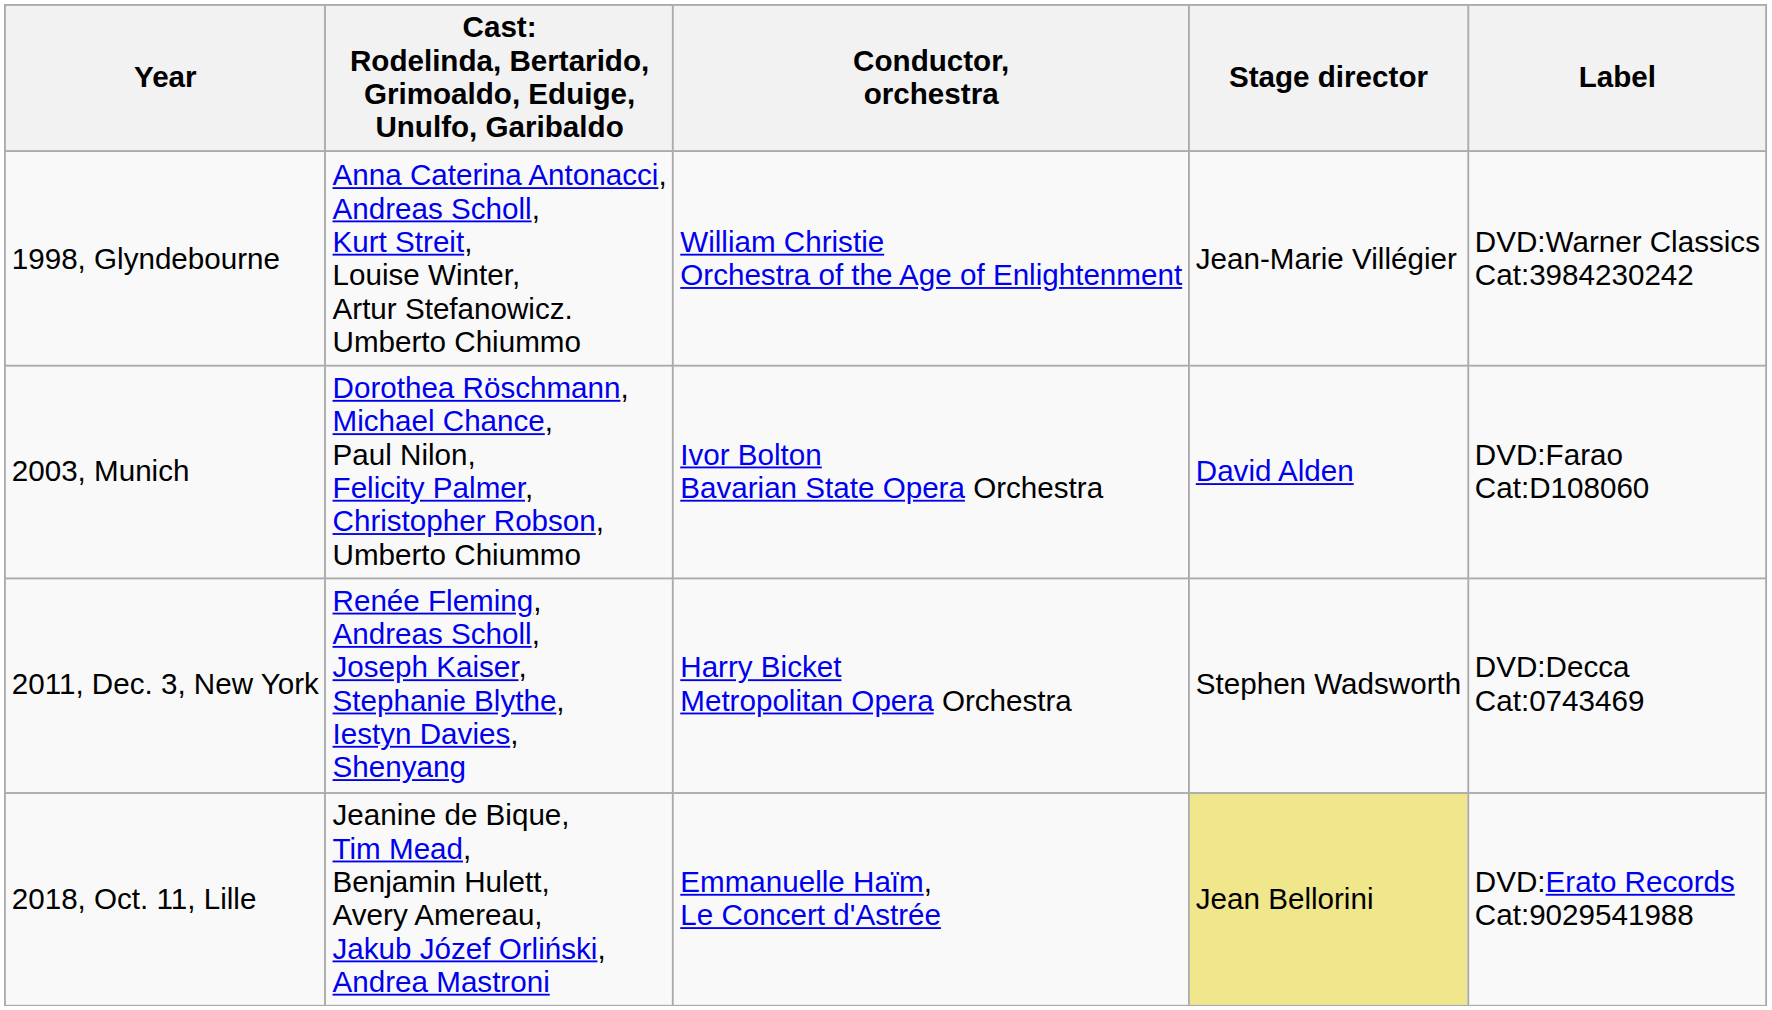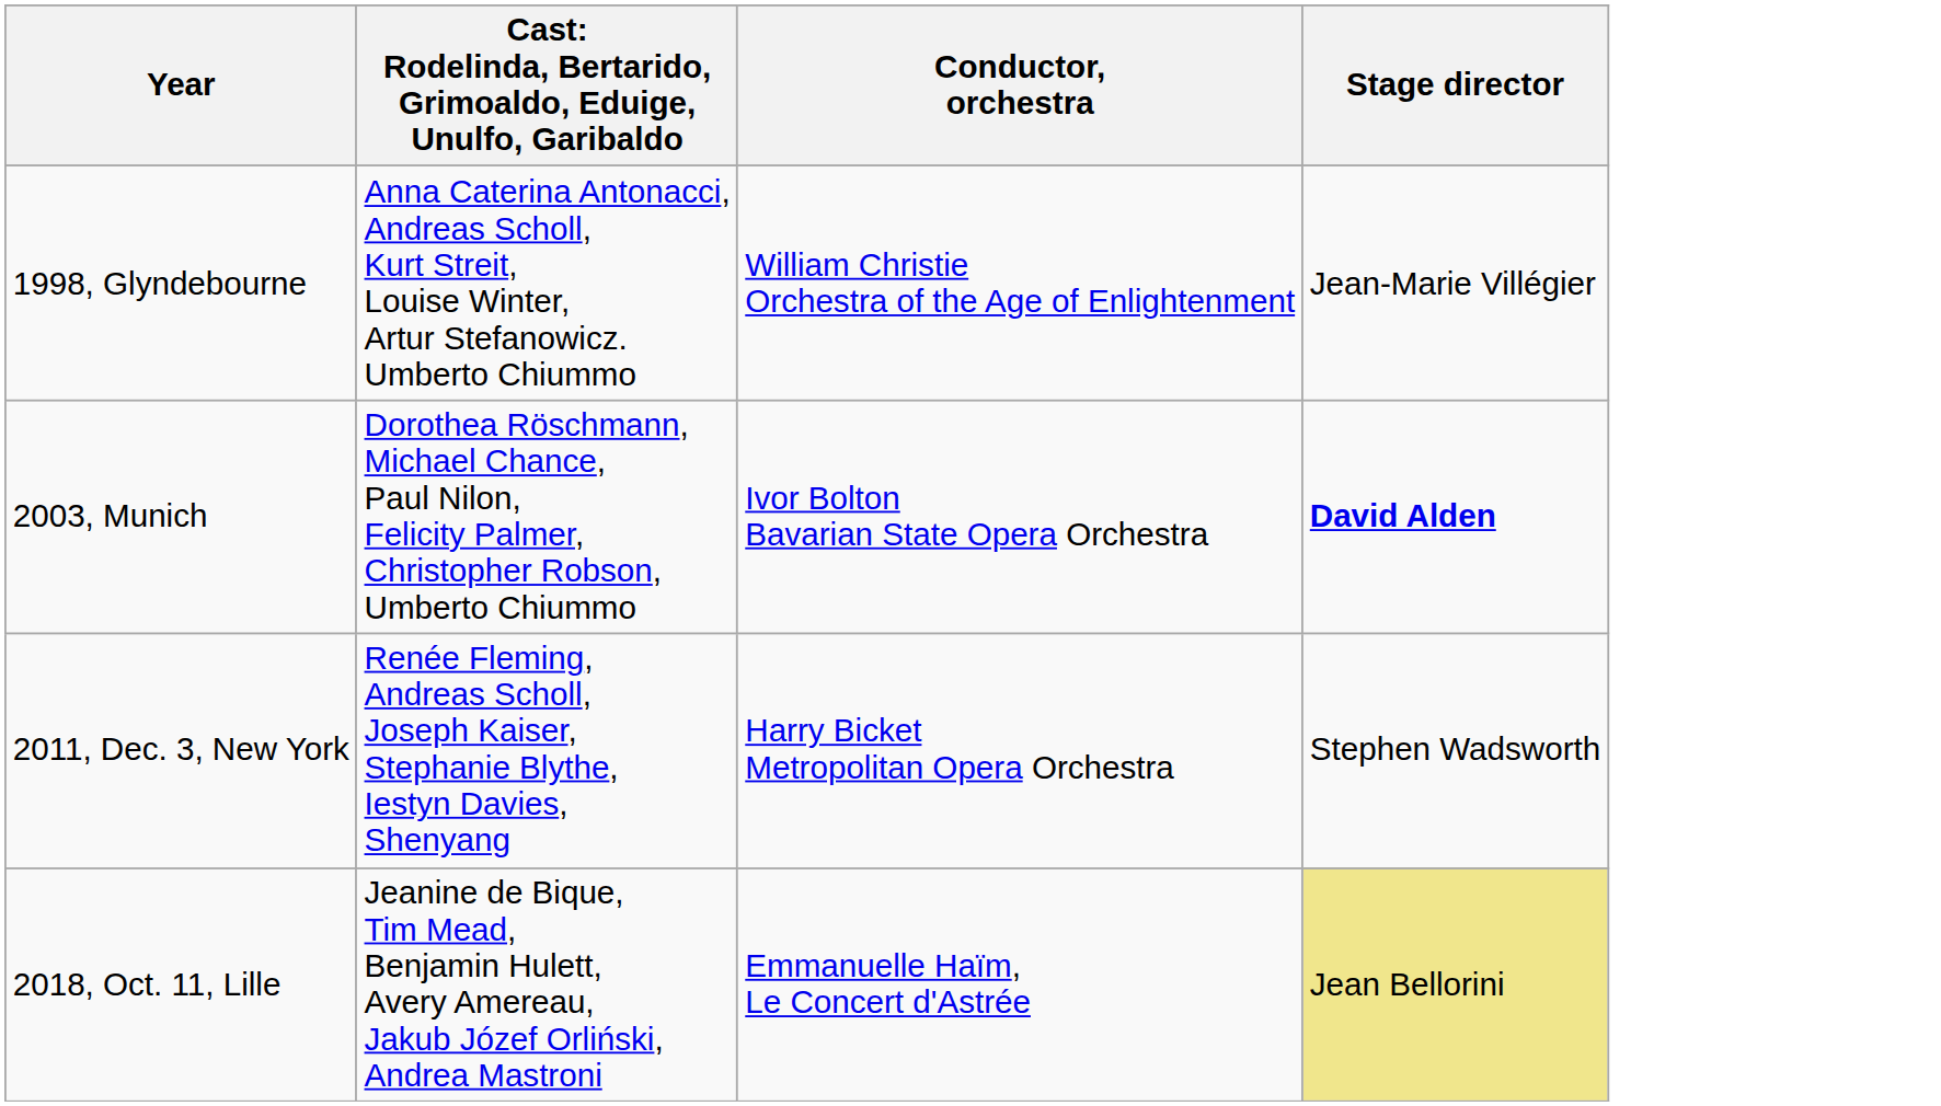 <table class="wikitable">
 <tr>
 <th>Year</th>
 <th>Cast:<br>Rodelinda, Bertarido, <br>Grimoaldo, Eduige,<br>Unulfo, Garibaldo</th>
 <th>Conductor,<br>orchestra</th>
 <th>Stage director</th>
-<th>Label</th>
 </tr>
 <tr>
 <td>1998, Glyndebourne</td>
 <td><a href='#'>Anna Caterina Antonacci</a>,<br><a href='#'>Andreas Scholl</a>,<br><a href='#'>Kurt Streit</a>,<br>Louise Winter,<br>Artur Stefanowicz.<br>Umberto Chiummo</td>
 <td><a href='#'>William Christie</a><br><a href='#'>Orchestra of the Age of Enlightenment</a></td>
 <td>Jean-Marie Villégier</td>
-<td>DVD:Warner Classics<br>Cat:3984230242</td>
 </tr>
 <tr>
 <td>2003, Munich</td>
 <td><a href='#'>Dorothea Röschmann</a>,<br><a href='#'>Michael Chance</a>,<br>Paul Nilon,<br><a href='#'>Felicity Palmer</a>,<br><a href='#'>Christopher Robson</a>,<br>Umberto Chiummo</td>
 <td><a href='#'>Ivor Bolton</a><br><a href='#'>Bavarian State Opera</a> Orchestra</td>
-<td><a href='#'>David Alden</a></td>
-<td>DVD:Farao<br>Cat:D108060</td>
+<td><strong><a href='#'>David Alden</a></strong></td>
 </tr>
 <tr>
 <td>2011, Dec. 3, New York</td>
 <td><a href='#'>Renée Fleming</a>,<br><a href='#'>Andreas Scholl</a>,<br><a href='#'>Joseph Kaiser</a>,<br><a href='#'>Stephanie Blythe</a>,<br><a href='#'>Iestyn Davies</a>,<br><a href='#'>Shenyang</a></td>
 <td><a href='#'>Harry Bicket</a><br><a href='#'>Metropolitan Opera</a> Orchestra</td>
 <td>Stephen Wadsworth</td>
-<td>DVD:Decca<br>Cat:0743469</td>
 </tr>
 <tr>
 <td>2018, Oct. 11, Lille</td>
 <td>Jeanine de Bique,<br><a href='#'>Tim Mead</a>,<br>Benjamin Hulett,<br>Avery Amereau,<br><a href='#'>Jakub Józef Orliński</a>,<br><a href='#'>Andrea Mastroni</a></td>
 <td><a href='#'>Emmanuelle Haïm</a>,<br><a href='#'>Le Concert d'Astrée</a></td>
 <td style="background: khaki;">Jean Bellorini</td>
-<td>DVD:<a href='#'>Erato Records</a><br> Cat:9029541988</td>
 </tr>
 </table>
